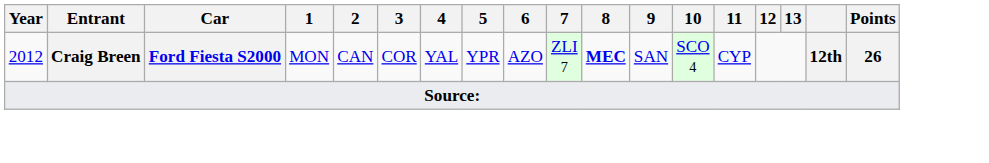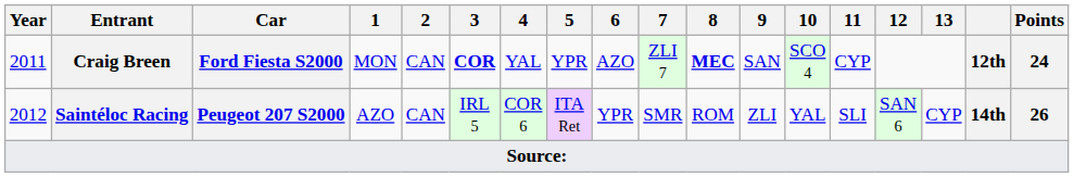 <table class="wikitable" border="1" style="text-align:center; font-size:85%;">
 <tr>
 <th>Year</th>
 <th>Entrant</th>
 <th>Car</th>
 <th>1</th>
 <th>2</th>
 <th>3</th>
 <th>4</th>
 <th>5</th>
 <th>6</th>
 <th>7</th>
 <th>8</th>
 <th>9</th>
 <th>10</th>
 <th>11</th>
 <th>12</th>
 <th>13</th>
 <th></th>
 <th>Points</th>
 </tr>
 <tr>
-<td><a href='#'>2012</a></td>
+<td><a href='#'>2011</a></td>
 <th nowrap>Craig Breen</th>
 <th nowrap><a href='#'>Ford Fiesta S2000</a></th>
 <td><a href='#'>MON</a></td>
 <td><a href='#'>CAN</a></td>
-<td><a href='#'>COR</a></td>
+<td><strong><a href='#'>COR</a></strong></td>
 <td><a href='#'>YAL</a></td>
 <td><a href='#'>YPR</a></td>
 <td><a href='#'>AZO</a></td>
 <td style="background:#DFFFDF;"><a href='#'>ZLI</a><br><small>7</small></td>
 <td><strong><a href='#'>MEC</a></strong></td>
 <td><a href='#'>SAN</a></td>
 <td style="background:#DFFFDF;"><a href='#'>SCO</a><br><small>4</small></td>
 <td><a href='#'>CYP</a></td>
 <td colspan=2></td>
 <th>12th</th>
+<th>24</th>
+</tr>
+<tr>
+<td><a href='#'>2012</a></td>
+<th nowrap><a href='#'>Saintéloc Racing</a></th>
+<th nowrap><a href='#'>Peugeot 207 S2000</a></th>
+<td><a href='#'>AZO</a></td>
+<td><a href='#'>CAN</a></td>
+<td style="background:#DFFFDF;"><a href='#'>IRL</a><br><small>5</small></td>
+<td style="background:#DFFFDF;"><a href='#'>COR</a><br><small>6</small></td>
+<td style="background:#EFCFFF;"><a href='#'>ITA</a><br><small>Ret</small></td>
+<td><a href='#'>YPR</a></td>
+<td><a href='#'>SMR</a></td>
+<td><a href='#'>ROM</a></td>
+<td><a href='#'>ZLI</a></td>
+<td><a href='#'>YAL</a></td>
+<td><a href='#'>SLI</a></td>
+<td style="background:#DFFFDF;"><a href='#'>SAN</a><br><small>6</small></td>
+<td><a href='#'>CYP</a></td>
+<th>14th</th>
 <th>26</th>
 </tr>
 <tr>
 <td colspan="18" style="background-color:#EAECF0;text-align:center"><strong>Source:</strong></td>
 </tr>
 </table>
